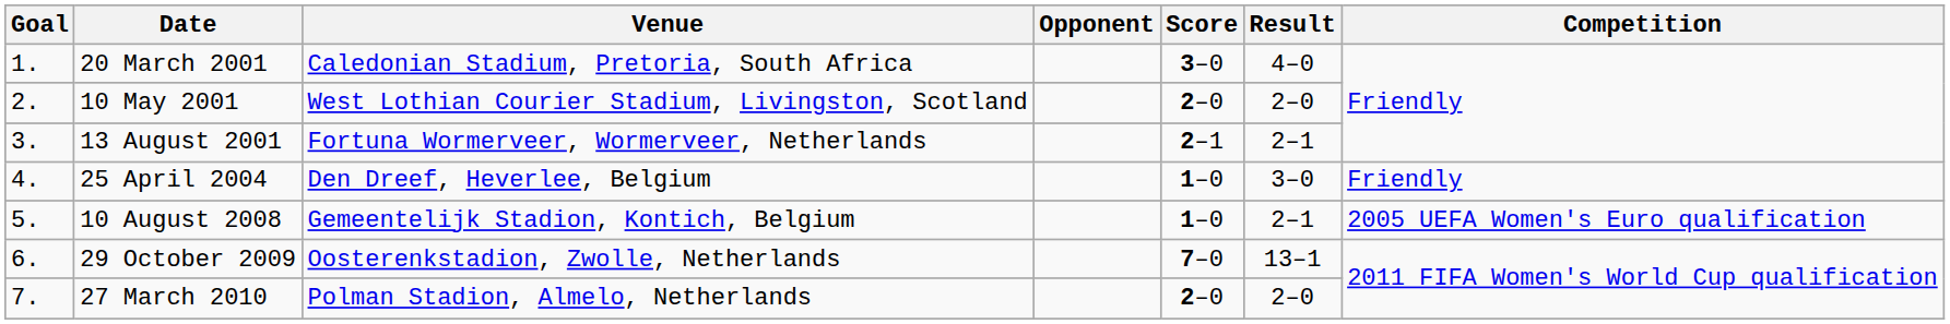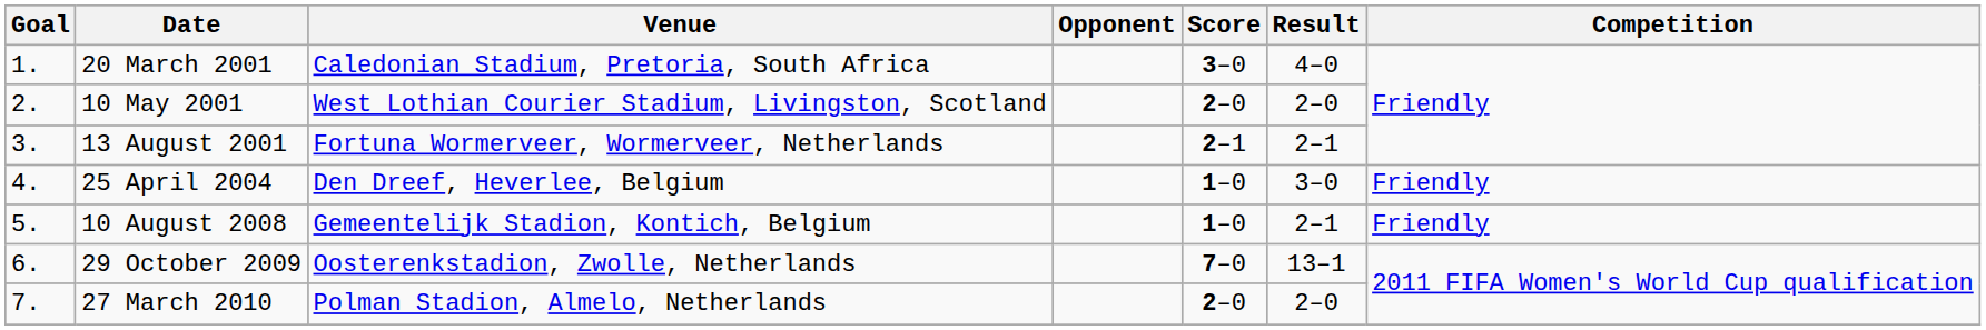 <table class="wikitable">
 <tr>
 <th>Goal</th>
 <th>Date</th>
 <th>Venue</th>
 <th>Opponent</th>
 <th>Score</th>
 <th>Result</th>
 <th>Competition</th>
 </tr>
 <tr>
 <td>1.</td>
 <td>20 March 2001</td>
 <td><a href='#'>Caledonian Stadium</a>, <a href='#'>Pretoria</a>, South Africa</td>
 <td></td>
 <td align=center><strong>3</strong>–0</td>
 <td align=center>4–0</td>
 <td rowspan=3><a href='#'>Friendly</a></td>
 </tr>
 <tr>
 <td>2.</td>
 <td>10 May 2001</td>
 <td><a href='#'>West Lothian Courier Stadium</a>, <a href='#'>Livingston</a>, Scotland</td>
 <td></td>
 <td align=center><strong>2</strong>–0</td>
 <td align=center>2–0</td>
 </tr>
 <tr>
 <td>3.</td>
 <td>13 August 2001</td>
 <td><a href='#'>Fortuna Wormerveer</a>, <a href='#'>Wormerveer</a>, Netherlands</td>
 <td></td>
 <td align=center><strong>2</strong>–1</td>
 <td align=center>2–1</td>
 </tr>
 <tr>
 <td>4.</td>
 <td>25 April 2004</td>
 <td><a href='#'>Den Dreef</a>, <a href='#'>Heverlee</a>, Belgium</td>
 <td></td>
 <td align=center><strong>1</strong>–0</td>
 <td align=center>3–0</td>
 <td><a href='#'>Friendly</a></td>
 </tr>
 <tr>
 <td>5.</td>
 <td>10 August 2008</td>
 <td><a href='#'>Gemeentelijk Stadion</a>, <a href='#'>Kontich</a>, Belgium</td>
 <td></td>
 <td align=center><strong>1</strong>–0</td>
 <td align=center>2–1</td>
-<td><a href='#'>2005 UEFA Women's Euro qualification</a></td>
+<td><a href='#'>Friendly</a></td>
 </tr>
 <tr>
 <td>6.</td>
 <td>29 October 2009</td>
 <td><a href='#'>Oosterenkstadion</a>, <a href='#'>Zwolle</a>, Netherlands</td>
 <td></td>
 <td align=center><strong>7</strong>–0</td>
 <td align=center>13–1</td>
 <td rowspan=2><a href='#'>2011 FIFA Women's World Cup qualification</a></td>
 </tr>
 <tr>
 <td>7.</td>
 <td>27 March 2010</td>
 <td><a href='#'>Polman Stadion</a>, <a href='#'>Almelo</a>, Netherlands</td>
 <td></td>
 <td align=center><strong>2</strong>–0</td>
 <td align=center>2–0</td>
 </tr>
 </table>
